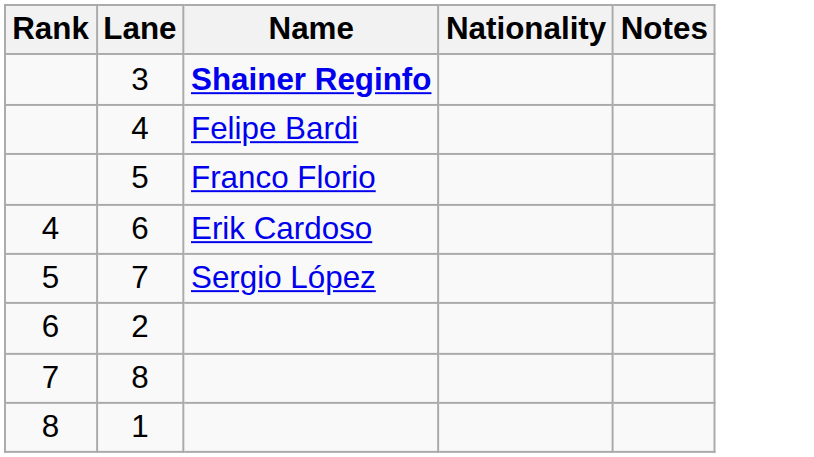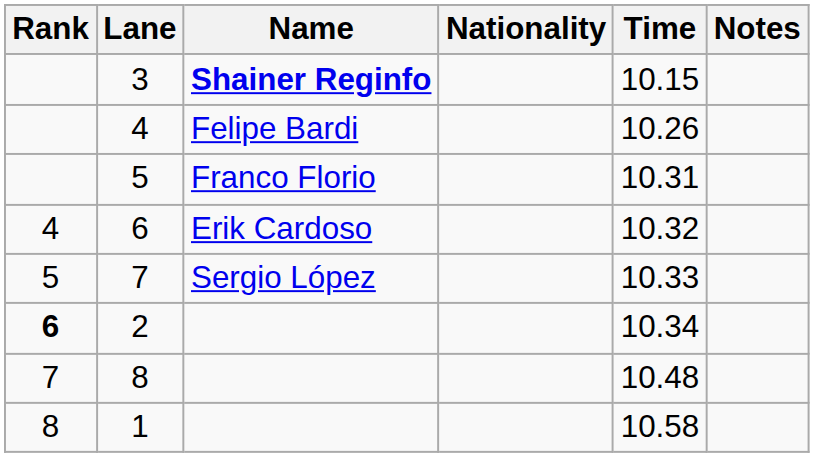 <table class="wikitable sortable" style="text-align:center">
 <tr>
 <th>Rank</th>
 <th>Lane</th>
 <th>Name</th>
 <th>Nationality</th>
+<th>Time</th>
 <th>Notes</th>
 </tr>
 <tr>
 <td></td>
 <td>3</td>
 <td align=left><strong><a href='#'>Shainer Reginfo</a></strong></td>
 <td align=left></td>
+<td>10.15</td>
 <td></td>
 </tr>
 <tr>
 <td></td>
 <td>4</td>
 <td align=left><a href='#'>Felipe Bardi</a></td>
 <td align=left></td>
+<td>10.26</td>
 <td></td>
 </tr>
 <tr>
 <td></td>
 <td>5</td>
 <td align=left><a href='#'>Franco Florio</a></td>
 <td align=left></td>
+<td>10.31</td>
 <td><strong></strong></td>
 </tr>
 <tr>
 <td>4</td>
 <td>6</td>
 <td align=left><a href='#'>Erik Cardoso</a></td>
 <td align=left></td>
+<td>10.32</td>
 <td></td>
 </tr>
 <tr>
 <td>5</td>
 <td>7</td>
 <td align=left><a href='#'>Sergio López</a></td>
 <td align=left></td>
+<td>10.33</td>
 <td></td>
 </tr>
 <tr>
-<td>6</td>
+<td><strong>6</strong></td>
 <td>2</td>
 <td align=left></td>
 <td align=left></td>
+<td>10.34</td>
 <td><strong></strong></td>
 </tr>
 <tr>
 <td>7</td>
 <td>8</td>
 <td align=left></td>
 <td align=left></td>
+<td>10.48</td>
 <td></td>
 </tr>
 <tr>
 <td>8</td>
 <td>1</td>
 <td align=left></td>
 <td align=left></td>
+<td>10.58</td>
 <td></td>
 </tr>
 </table>
